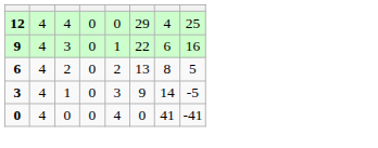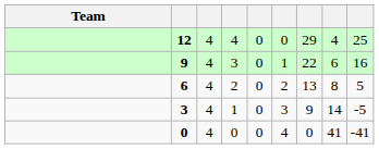 <table class=wikitable style="text-align:center">
 <tr>
+<th width="175">Team</th>
 <th width="20"></th>
 <th width="20"></th>
 <th width="20"></th>
 <th width="20"></th>
 <th width="20"></th>
 <th width="20"></th>
 <th width="20"></th>
 <th width="20"></th>
 </tr>
 <tr bgcolor="#ccffcc">
+<td style="text-align:left;"></td>
 <td><strong>12</strong></td>
 <td>4</td>
 <td>4</td>
 <td>0</td>
 <td>0</td>
 <td>29</td>
 <td>4</td>
 <td>25</td>
 </tr>
 <tr bgcolor="#ccffcc">
+<td style="text-align:left;"></td>
 <td><strong>9</strong></td>
 <td>4</td>
 <td>3</td>
 <td>0</td>
 <td>1</td>
 <td>22</td>
 <td>6</td>
 <td>16</td>
 </tr>
 <tr>
+<td style="text-align:left;"></td>
 <td><strong>6</strong></td>
 <td>4</td>
 <td>2</td>
 <td>0</td>
 <td>2</td>
 <td>13</td>
 <td>8</td>
 <td>5</td>
 </tr>
 <tr>
+<td style="text-align:left;"></td>
 <td><strong>3</strong></td>
 <td>4</td>
 <td>1</td>
 <td>0</td>
 <td>3</td>
 <td>9</td>
 <td>14</td>
 <td>-5</td>
 </tr>
 <tr>
+<td style="text-align:left;"></td>
 <td><strong>0</strong></td>
 <td>4</td>
 <td>0</td>
 <td>0</td>
 <td>4</td>
 <td>0</td>
 <td>41</td>
 <td>-41</td>
 </tr>
 </table>
